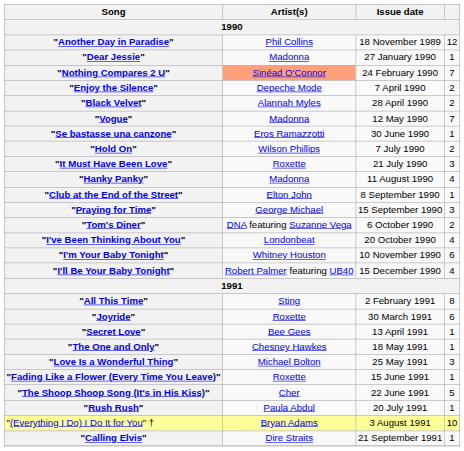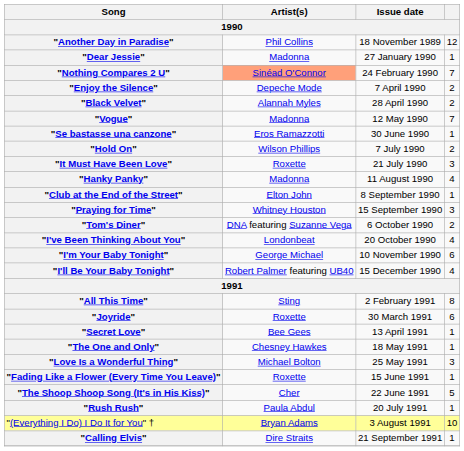 <table class="wikitable plainrowheaders sortable" style="text-align:center;">
 <tr>
 <th>Song</th>
 <th>Artist(s)</th>
 <th>Issue date</th>
 <th></th>
 </tr>
 <tr>
 <th colspan=4>1990</th>
 </tr>
 <tr>
 <th scope="row">"<a href='#'>Another Day in Paradise</a>"</th>
 <td><a href='#'>Phil Collins</a></td>
 <td>18 November 1989</td>
 <td>12</td>
 </tr>
 <tr>
 <th scope="row">"<a href='#'>Dear Jessie</a>"</th>
 <td><a href='#'>Madonna</a></td>
 <td>27 January 1990</td>
 <td>1</td>
 </tr>
 <tr>
 <th scope="row">"<a href='#'>Nothing Compares 2 U</a>"</th>
 <td style="background: lightsalmon;"><a href='#'>Sinéad O'Connor</a></td>
 <td>24 February 1990</td>
 <td>7</td>
 </tr>
 <tr>
 <th scope="row">"<a href='#'>Enjoy the Silence</a>"</th>
 <td><a href='#'>Depeche Mode</a></td>
 <td>7 April 1990</td>
 <td>2</td>
 </tr>
 <tr>
 <th scope="row">"<a href='#'>Black Velvet</a>"</th>
 <td><a href='#'>Alannah Myles</a></td>
 <td>28 April 1990</td>
 <td>2</td>
 </tr>
 <tr>
 <th scope="row">"<a href='#'>Vogue</a>"</th>
 <td><a href='#'>Madonna</a></td>
 <td>12 May 1990</td>
 <td>7</td>
 </tr>
 <tr>
 <th scope="row">"<a href='#'>Se bastasse una canzone</a>"</th>
 <td><a href='#'>Eros Ramazzotti</a></td>
 <td>30 June 1990</td>
 <td>1</td>
 </tr>
 <tr>
 <th scope="row">"<a href='#'>Hold On</a>"</th>
 <td><a href='#'>Wilson Phillips</a></td>
 <td>7 July 1990</td>
 <td>2</td>
 </tr>
 <tr>
 <th scope="row">"<a href='#'>It Must Have Been Love</a>"</th>
 <td><a href='#'>Roxette</a></td>
 <td>21 July 1990</td>
 <td>3</td>
 </tr>
 <tr>
 <th scope="row">"<a href='#'>Hanky Panky</a>"</th>
 <td><a href='#'>Madonna</a></td>
 <td>11 August 1990</td>
 <td>4</td>
 </tr>
 <tr>
 <th scope="row">"<a href='#'>Club at the End of the Street</a>"</th>
 <td><a href='#'>Elton John</a></td>
 <td>8 September 1990</td>
 <td>1</td>
 </tr>
 <tr>
 <th scope="row">"<a href='#'>Praying for Time</a>"</th>
-<td><a href='#'>George Michael</a></td>
+<td><a href='#'>Whitney Houston</a></td>
 <td>15 September 1990</td>
 <td>3</td>
 </tr>
 <tr>
 <th scope="row">"<a href='#'>Tom's Diner</a>"</th>
 <td><a href='#'>DNA</a> featuring <a href='#'>Suzanne Vega</a></td>
 <td>6 October 1990</td>
 <td>2</td>
 </tr>
 <tr>
 <th scope="row">"<a href='#'>I've Been Thinking About You</a>"</th>
 <td><a href='#'>Londonbeat</a></td>
 <td>20 October 1990</td>
 <td>4</td>
 </tr>
 <tr>
 <th scope="row">"<a href='#'>I'm Your Baby Tonight</a>"</th>
-<td><a href='#'>Whitney Houston</a></td>
+<td><a href='#'>George Michael</a></td>
 <td>10 November 1990</td>
 <td>6</td>
 </tr>
 <tr>
 <th scope="row">"<a href='#'>I'll Be Your Baby Tonight</a>"</th>
 <td><a href='#'>Robert Palmer</a> featuring <a href='#'>UB40</a></td>
 <td>15 December 1990</td>
 <td>4</td>
 </tr>
 <tr>
 <th colspan=4>1991</th>
 </tr>
 <tr>
 <th scope="row">"<a href='#'>All This Time</a>"</th>
 <td><a href='#'>Sting</a></td>
 <td>2 February 1991</td>
 <td>8</td>
 </tr>
 <tr>
 <th scope="row">"<a href='#'>Joyride</a>"</th>
 <td><a href='#'>Roxette</a></td>
 <td>30 March 1991</td>
 <td>6</td>
 </tr>
 <tr>
 <th scope="row">"<a href='#'>Secret Love</a>"</th>
 <td><a href='#'>Bee Gees</a></td>
 <td>13 April 1991</td>
 <td>1</td>
 </tr>
 <tr>
 <th scope="row">"<a href='#'>The One and Only</a>"</th>
 <td><a href='#'>Chesney Hawkes</a></td>
 <td>18 May 1991</td>
 <td>1</td>
 </tr>
 <tr>
 <th scope="row">"<a href='#'>Love Is a Wonderful Thing</a>"</th>
 <td><a href='#'>Michael Bolton</a></td>
 <td>25 May 1991</td>
 <td>3</td>
 </tr>
 <tr>
 <th scope="row">"<a href='#'>Fading Like a Flower (Every Time You Leave)</a>"</th>
 <td><a href='#'>Roxette</a></td>
 <td>15 June 1991</td>
 <td>1</td>
 </tr>
 <tr>
 <th scope="row">"<a href='#'>The Shoop Shoop Song (It's in His Kiss)</a>"</th>
 <td><a href='#'>Cher</a></td>
 <td>22 June 1991</td>
 <td>5</td>
 </tr>
 <tr>
 <th scope="row">"<a href='#'>Rush Rush</a>"</th>
 <td><a href='#'>Paula Abdul</a></td>
 <td>20 July 1991</td>
 <td>1</td>
 </tr>
 <tr bgcolor=#FFFF99>
 <td align=left>"<a href='#'>(Everything I Do) I Do It for You</a>" †</td>
 <td><a href='#'>Bryan Adams</a></td>
 <td>3 August 1991</td>
 <td>10</td>
 </tr>
 <tr>
 <th scope="row">"<a href='#'>Calling Elvis</a>"</th>
 <td><a href='#'>Dire Straits</a></td>
 <td>21 September 1991</td>
 <td>1</td>
 </tr>
 <tr>
 </tr>
 </table>
